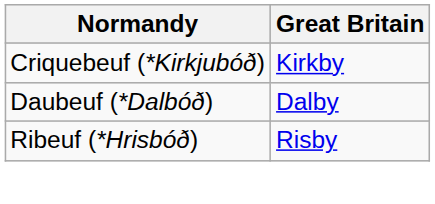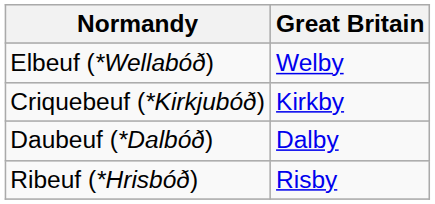 <table class="wikitable" style="margin:1em auto;">
 <tr>
 <th>Normandy</th>
 <th>Great Britain</th>
+</tr>
+<tr>
+<td>Elbeuf (<em>*Wellabóð</em>)</td>
+<td><a href='#'>Welby</a></td>
 </tr>
 <tr>
 <td>Criquebeuf (<em>*Kirkjubóð</em>)</td>
 <td><a href='#'>Kirkby</a></td>
 </tr>
 <tr>
 <td>Daubeuf (<em>*Dalbóð</em>)</td>
 <td><a href='#'>Dalby</a></td>
 </tr>
 <tr>
 <td>Ribeuf (<em>*Hrisbóð</em>)</td>
 <td><a href='#'>Risby</a></td>
 </tr>
 </table>
